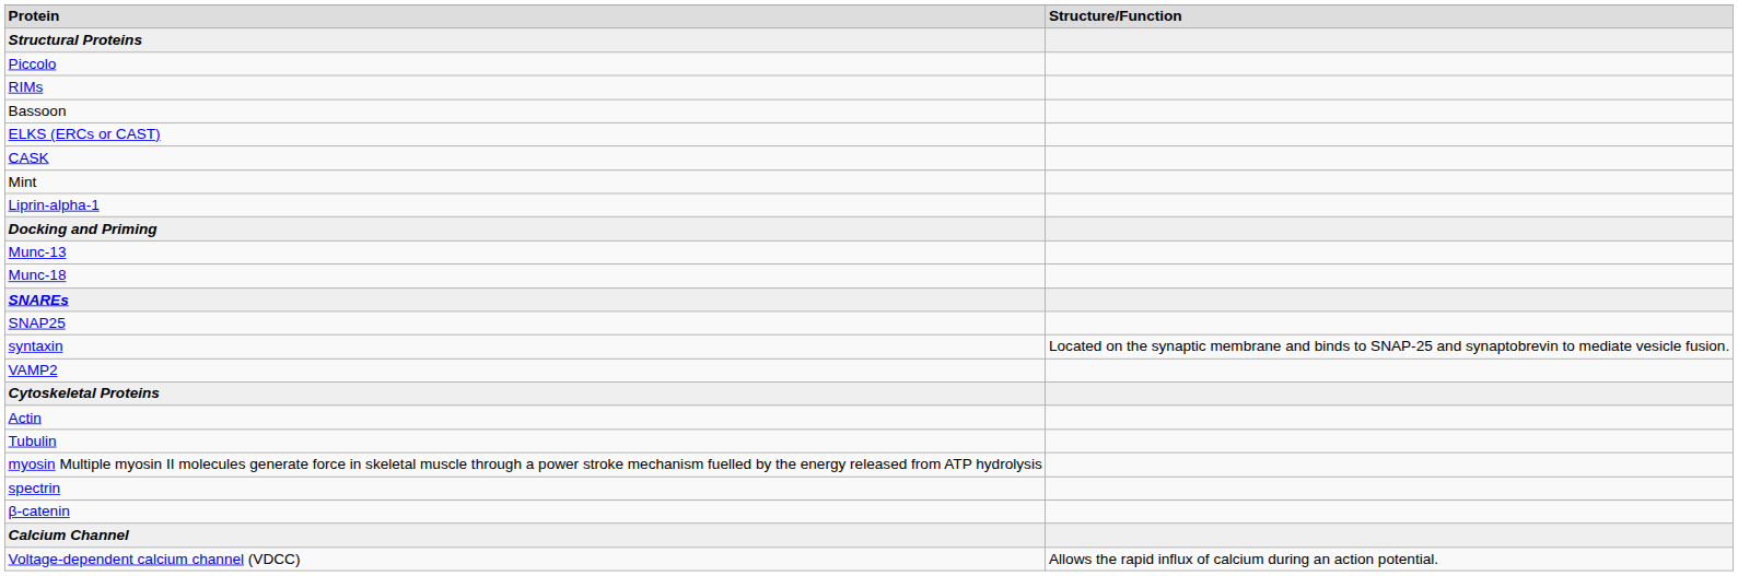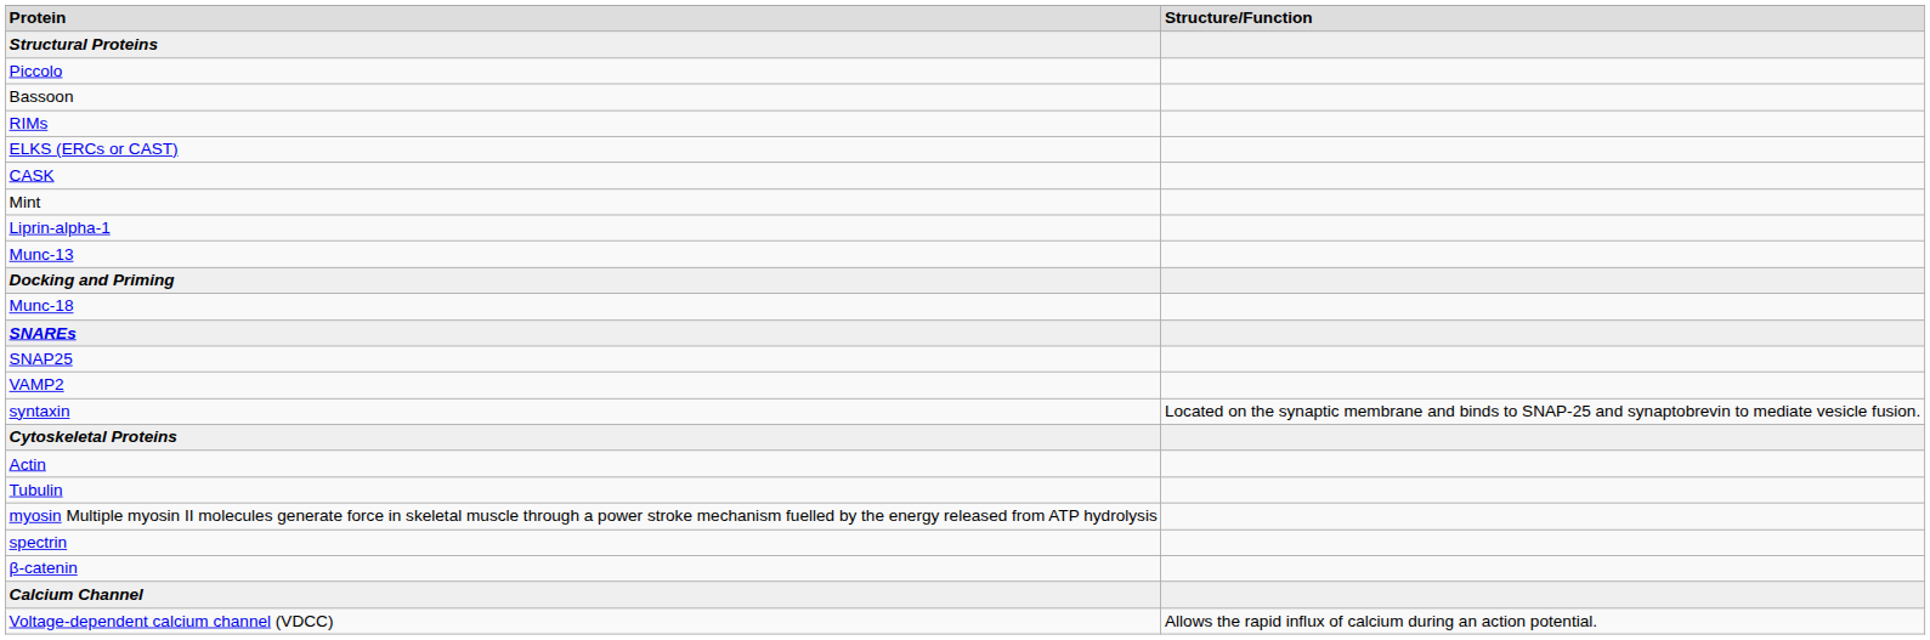 <table class="wikitable">
 <tr>
 </tr>
 <tr>
 <td row 2,cell 1 style="background:#DDDDDD"><strong>Protein</strong></td>
 <td row 2,cell 2 style="background:#DDDDDD"><strong>Structure/Function</strong></td>
 </tr>
 <tr>
 <td row 3, cell 1 style="background:#efefef;"><strong><em>Structural Proteins</em></strong></td>
 <td row 3, cell 2 style="background:#efefef;"></td>
 </tr>
 <tr>
 <td row 4, cell 1><a href='#'>Piccolo</a></td>
 <td row 4, cell 2></td>
 </tr>
 <tr>
+<td row 5, cell 1>Bassoon</td>
+<td row 5, cell 2></td>
+</tr>
+<tr>
 <td row 6, cell 1><a href='#'>RIMs</a></td>
 <td row 6, cell 2></td>
-</tr>
-<tr>
-<td row 5, cell 1>Bassoon</td>
-<td row 5, cell 2></td>
 </tr>
 <tr>
 <td row 7, cell 1><a href='#'>ELKS (ERCs or CAST)</a></td>
 <td row 7, cell 2></td>
 </tr>
 <tr>
 <td row 8, cell 1><a href='#'>CASK</a></td>
 <td row 8, cell 2></td>
 </tr>
 <tr>
 <td row 9, cell 1>Mint</td>
 <td row 9, cell 2></td>
 </tr>
 <tr>
 <td row 10, cell 1><a href='#'>Liprin-alpha-1</a></td>
 <td row 10, cell 2></td>
 </tr>
 <tr>
+<td row 12, cell 1><a href='#'>Munc-13</a></td>
+<td row 12, cell 2></td>
+</tr>
+<tr>
 <td row 11, cell 1 style="background:#efefef;"><strong><em>Docking and Priming</em></strong></td>
 <td row 11, cell 2 style="background:#efefef;"></td>
-</tr>
-<tr>
-<td row 12, cell 1><a href='#'>Munc-13</a></td>
-<td row 12, cell 2></td>
 </tr>
 <tr>
 <td row 13, cell 1><a href='#'>Munc-18</a></td>
 <td row 13, cell 2></td>
 </tr>
 <tr>
 <td row 14, cell 1 style="background:#efefef;"><strong><em><a href='#'>SNAREs</a></em></strong></td>
 <td row 14, cell 2 style="background:#efefef;"></td>
 </tr>
 <tr>
 <td row 15, cell 1><a href='#'>SNAP25</a></td>
 <td row 15, cell 2></td>
 </tr>
 <tr>
+<td row 16, cell 1><a href='#'>VAMP2</a></td>
+<td row 16, cell 2></td>
+</tr>
+<tr>
 <td row 17, cell 1><a href='#'>syntaxin</a></td>
 <td row 17, cell 2>Located on the synaptic membrane and binds to SNAP-25 and synaptobrevin to mediate vesicle fusion.</td>
-</tr>
-<tr>
-<td row 16, cell 1><a href='#'>VAMP2</a></td>
-<td row 16, cell 2></td>
 </tr>
 <tr>
 <td row 18, cell 1 style="background:#efefef;"><strong><em>Cytoskeletal Proteins</em></strong></td>
 <td row 18, cell 2 style="background:#efefef;"></td>
 </tr>
 <tr>
 <td row 19, cell 1><a href='#'>Actin</a></td>
 <td row 19, cell 2></td>
 </tr>
 <tr>
 <td row 20, cell 1><a href='#'>Tubulin</a></td>
 <td row 20, cell 2></td>
 </tr>
 <tr>
 <td row 21, cell 1><a href='#'>myosin</a> Multiple myosin II molecules generate force in skeletal muscle through a power stroke mechanism fuelled by the energy released from ATP hydrolysis</td>
 <td row 21,></td>
 </tr>
 <tr>
 <td row 22, cell 1><a href='#'>spectrin</a></td>
 <td row 22, cell 2></td>
 </tr>
 <tr>
 <td row 23, cell 1><a href='#'>β-catenin</a></td>
 <td row 23, cell 2></td>
 </tr>
 <tr>
 <td row 24, cell 1 style="background:#efefef;"><strong><em>Calcium Channel</em></strong></td>
 <td row 24, cell 2 style="background:#efefef;"></td>
 </tr>
 <tr>
 <td row 25, cell 1><a href='#'>Voltage-dependent calcium channel</a> (VDCC)</td>
 <td row 25, cell 2>Allows the rapid influx of calcium during an action potential.</td>
 </tr>
 </table>
